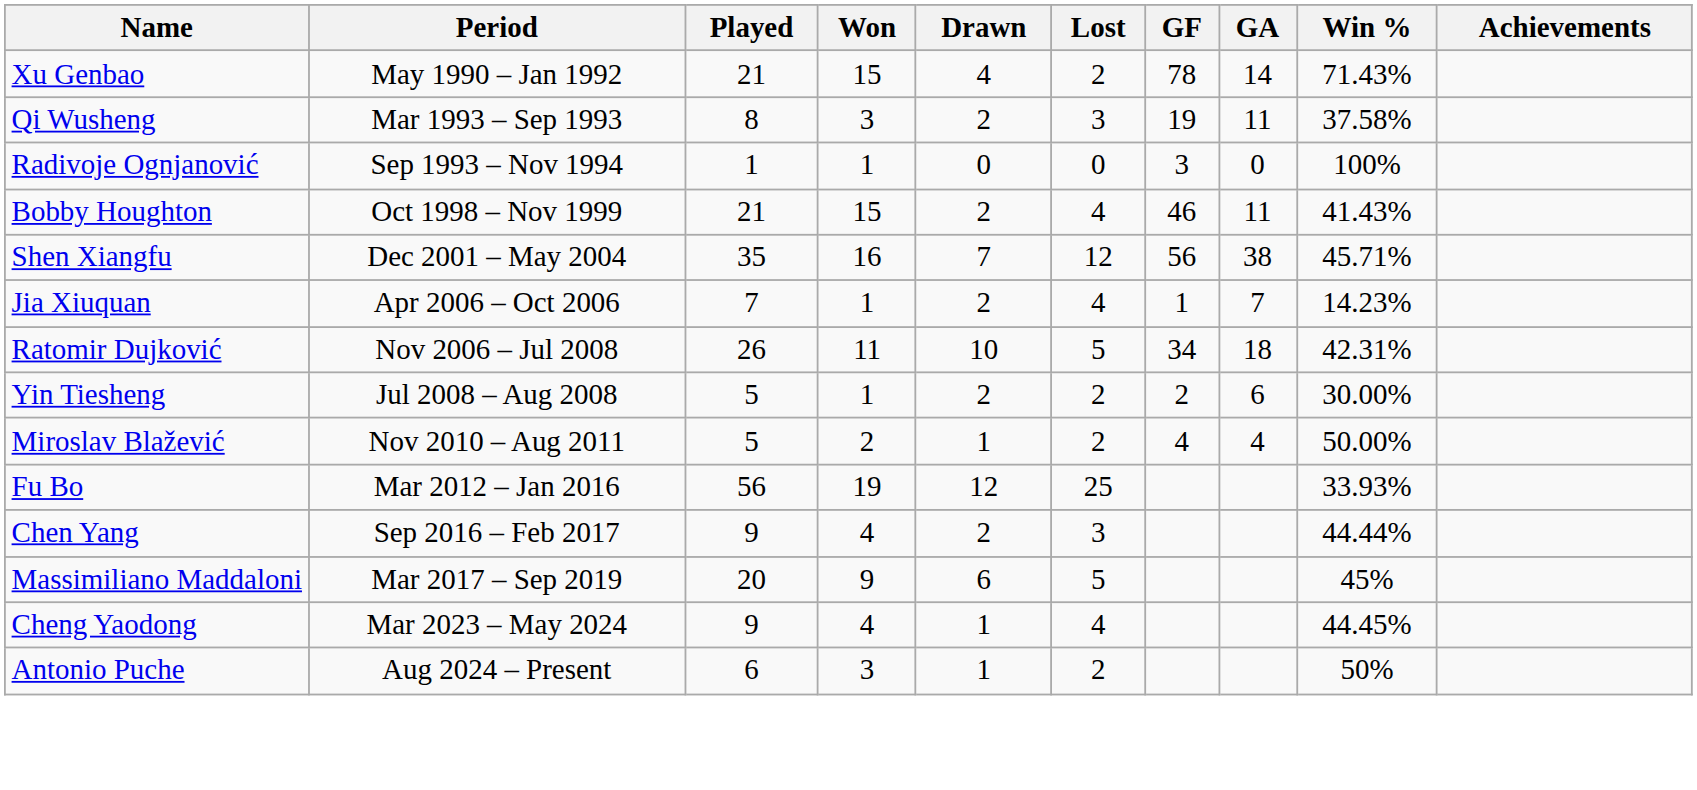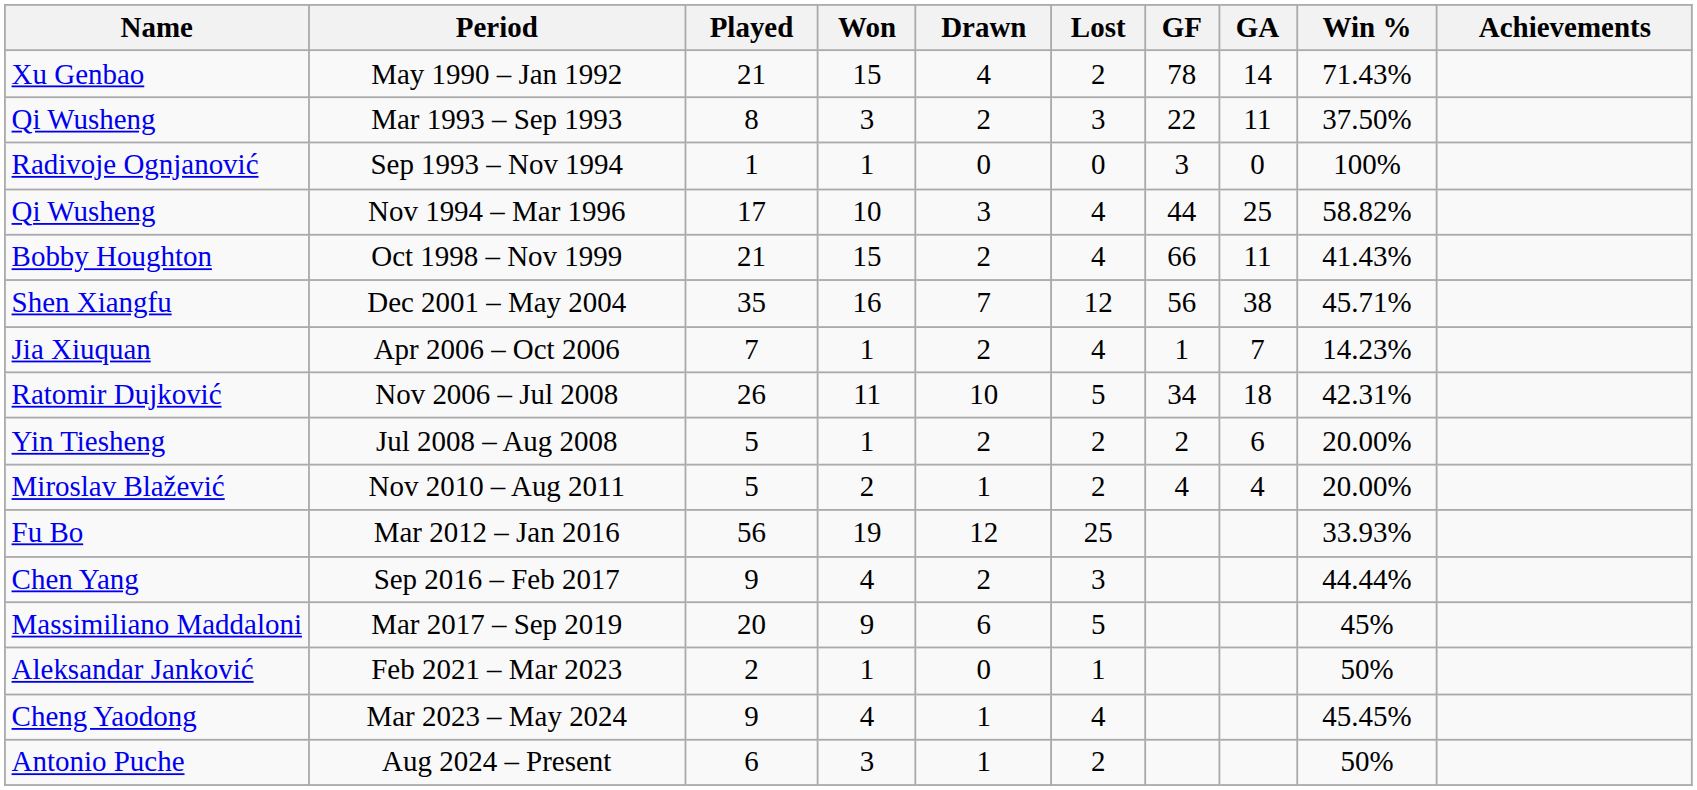 <table class="wikitable sortable" style="text-align:center;">
 <tr>
 <th width=18%>Name</th>
 <th>Period</th>
 <th>Played</th>
 <th>Won</th>
 <th>Drawn</th>
 <th>Lost</th>
 <th>GF</th>
 <th>GA</th>
 <th>Win %</th>
 <th>Achievements</th>
 </tr>
 <tr>
 <td style="text-align: left;"> <a href='#'>Xu Genbao</a></td>
 <td>May 1990 – Jan 1992</td>
 <td>21</td>
 <td>15</td>
 <td>4</td>
 <td>2</td>
 <td>78</td>
 <td>14</td>
 <td>71.43%</td>
 <td></td>
 </tr>
 <tr>
 <td style="text-align: left;"> <a href='#'>Qi Wusheng</a></td>
 <td>Mar 1993 – Sep 1993</td>
 <td>8</td>
 <td>3</td>
 <td>2</td>
 <td>3</td>
-<td>19</td>
+<td>22</td>
 <td>11</td>
-<td>37.58%</td>
+<td>37.50%</td>
 <td></td>
 </tr>
 <tr>
 <td style="text-align: left;"> <a href='#'>Radivoje Ognjanović</a></td>
 <td>Sep 1993 – Nov 1994</td>
 <td>1</td>
 <td>1</td>
 <td>0</td>
 <td>0</td>
 <td>3</td>
 <td>0</td>
 <td>100%</td>
 <td></td>
 </tr>
 <tr>
+<td style="text-align: left;"> <a href='#'>Qi Wusheng</a></td>
+<td>Nov 1994 – Mar 1996</td>
+<td>17</td>
+<td>10</td>
+<td>3</td>
+<td>4</td>
+<td>44</td>
+<td>25</td>
+<td>58.82%</td>
+<td></td>
+</tr>
+<tr>
 <td style="text-align: left;"> <a href='#'>Bobby Houghton</a></td>
 <td>Oct 1998 – Nov 1999</td>
 <td>21</td>
 <td>15</td>
 <td>2</td>
 <td>4</td>
-<td>46</td>
+<td>66</td>
 <td>11</td>
 <td>41.43%</td>
 <td></td>
 </tr>
 <tr>
 <td style="text-align: left;"> <a href='#'>Shen Xiangfu</a></td>
 <td>Dec 2001 – May 2004</td>
 <td>35</td>
 <td>16</td>
 <td>7</td>
 <td>12</td>
 <td>56</td>
 <td>38</td>
 <td>45.71%</td>
 <td></td>
 </tr>
 <tr>
 <td style="text-align: left;"> <a href='#'>Jia Xiuquan</a></td>
 <td>Apr 2006 – Oct 2006</td>
 <td>7</td>
 <td>1</td>
 <td>2</td>
 <td>4</td>
 <td>1</td>
 <td>7</td>
 <td>14.23%</td>
 <td></td>
 </tr>
 <tr>
 <td style="text-align: left;"> <a href='#'>Ratomir Dujković</a></td>
 <td>Nov 2006 – Jul 2008</td>
 <td>26</td>
 <td>11</td>
 <td>10</td>
 <td>5</td>
 <td>34</td>
 <td>18</td>
 <td>42.31%</td>
 <td></td>
 </tr>
 <tr>
 <td style="text-align: left;"> <a href='#'>Yin Tiesheng</a></td>
 <td>Jul 2008 – Aug 2008</td>
 <td>5</td>
 <td>1</td>
 <td>2</td>
 <td>2</td>
 <td>2</td>
 <td>6</td>
-<td>30.00%</td>
+<td>20.00%</td>
 <td></td>
 </tr>
 <tr>
 <td style="text-align: left;"> <a href='#'>Miroslav Blažević</a></td>
 <td>Nov 2010 – Aug 2011</td>
 <td>5</td>
 <td>2</td>
 <td>1</td>
 <td>2</td>
 <td>4</td>
 <td>4</td>
-<td>50.00%</td>
+<td>20.00%</td>
 <td></td>
 </tr>
 <tr>
 <td style="text-align: left;"> <a href='#'>Fu Bo</a></td>
 <td>Mar 2012 – Jan 2016</td>
 <td>56</td>
 <td>19</td>
 <td>12</td>
 <td>25</td>
 <td></td>
 <td></td>
 <td>33.93%</td>
 <td></td>
 </tr>
 <tr>
 <td style="text-align: left;"> <a href='#'>Chen Yang</a></td>
 <td>Sep 2016 – Feb 2017</td>
 <td>9</td>
 <td>4</td>
 <td>2</td>
 <td>3</td>
 <td></td>
 <td></td>
 <td>44.44%</td>
 <td></td>
 </tr>
 <tr>
 <td style="text-align: left;"> <a href='#'>Massimiliano Maddaloni</a></td>
 <td>Mar 2017 – Sep 2019</td>
 <td>20</td>
 <td>9</td>
 <td>6</td>
 <td>5</td>
 <td></td>
 <td></td>
 <td>45%</td>
 <td></td>
 </tr>
 <tr>
+<td style="text-align: left;"> <a href='#'>Aleksandar Janković</a></td>
+<td>Feb 2021 – Mar 2023</td>
+<td>2</td>
+<td>1</td>
+<td>0</td>
+<td>1</td>
+<td></td>
+<td></td>
+<td>50%</td>
+<td></td>
+</tr>
+<tr>
 <td style="text-align: left;"> <a href='#'>Cheng Yaodong</a></td>
 <td>Mar 2023 – May 2024</td>
 <td>9</td>
 <td>4</td>
 <td>1</td>
 <td>4</td>
 <td></td>
 <td></td>
-<td>44.45%</td>
+<td>45.45%</td>
 <td></td>
 </tr>
 <tr>
 <td style="text-align: left;"> <a href='#'>Antonio Puche</a></td>
 <td>Aug 2024 – Present</td>
 <td>6</td>
 <td>3</td>
 <td>1</td>
 <td>2</td>
 <td></td>
 <td></td>
 <td>50%</td>
 <td></td>
 </tr>
 </table>
